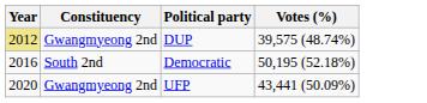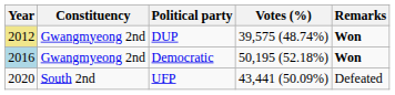 <table class="wikitable">
 <tr>
 <th>Year</th>
 <th>Constituency</th>
 <th>Political party</th>
 <th>Votes (%)</th>
+<th>Remarks</th>
 </tr>
 <tr>
 <td style="background: khaki;">2012</td>
 <td><a href='#'>Gwangmyeong</a> 2nd</td>
 <td><a href='#'>DUP</a></td>
 <td>39,575 (48.74%)</td>
+<td><strong>Won</strong></td>
 </tr>
 <tr>
-<td>2016</td>
-<td><a href='#'>South</a> 2nd</td>
+<td style="background: lightblue;">2016</td>
+<td><a href='#'>Gwangmyeong</a> 2nd</td>
 <td><a href='#'>Democratic</a></td>
 <td>50,195 (52.18%)</td>
+<td><strong>Won</strong></td>
 </tr>
 <tr>
 <td>2020</td>
-<td><a href='#'>Gwangmyeong</a> 2nd</td>
+<td><a href='#'>South</a> 2nd</td>
 <td><a href='#'>UFP</a></td>
 <td>43,441 (50.09%)</td>
+<td>Defeated</td>
 </tr>
 </table>
